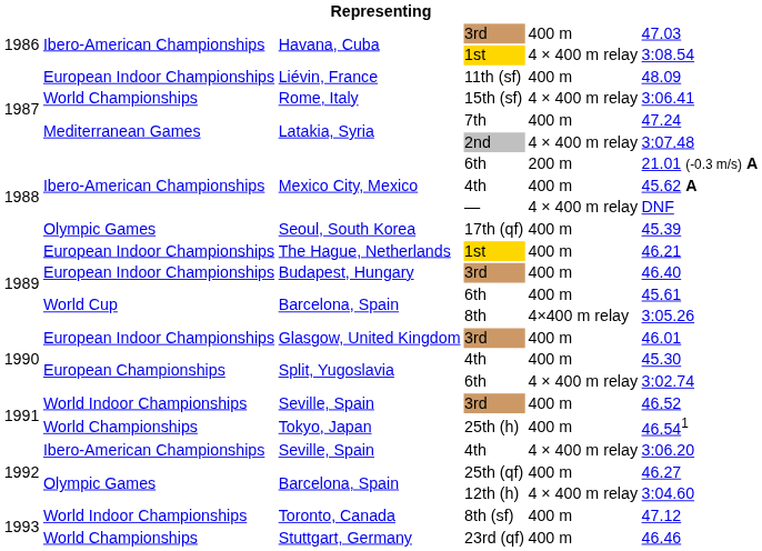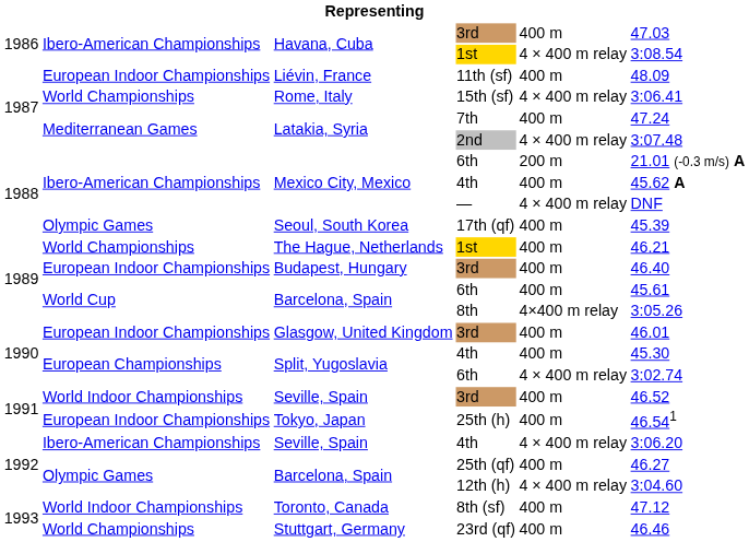 <table>
 <tr>
 <th colspan="6">Representing </th>
 </tr>
 <tr>
 <td rowspan=2>1986</td>
 <td rowspan=2><a href='#'>Ibero-American Championships</a></td>
 <td rowspan=2><a href='#'>Havana, Cuba</a></td>
 <td bgcolor="cc9966">3rd</td>
 <td>400 m</td>
 <td><a href='#'>47.03</a></td>
 </tr>
 <tr>
 <td bgcolor=gold>1st</td>
 <td>4 × 400 m relay</td>
 <td><a href='#'>3:08.54</a></td>
 </tr>
 <tr>
 <td rowspan=4>1987</td>
 <td><a href='#'>European Indoor Championships</a></td>
 <td><a href='#'>Liévin, France</a></td>
 <td>11th (sf)</td>
 <td>400 m</td>
 <td><a href='#'>48.09</a></td>
 </tr>
 <tr>
 <td><a href='#'>World Championships</a></td>
 <td><a href='#'>Rome, Italy</a></td>
 <td>15th (sf)</td>
 <td>4 × 400 m relay</td>
 <td><a href='#'>3:06.41</a></td>
 </tr>
 <tr>
 <td rowspan=2><a href='#'>Mediterranean Games</a></td>
 <td rowspan=2><a href='#'>Latakia, Syria</a></td>
 <td>7th</td>
 <td>400 m</td>
 <td><a href='#'>47.24</a></td>
 </tr>
 <tr>
 <td bgcolor=silver>2nd</td>
 <td>4 × 400 m relay</td>
 <td><a href='#'>3:07.48</a></td>
 </tr>
 <tr>
 <td rowspan=4>1988</td>
 <td rowspan=3><a href='#'>Ibero-American Championships</a></td>
 <td rowspan=3><a href='#'>Mexico City, Mexico</a></td>
 <td>6th</td>
 <td>200 m</td>
 <td><a href='#'>21.01</a> <small>(-0.3 m/s)</small> <strong>A</strong></td>
 </tr>
 <tr>
 <td>4th</td>
 <td>400 m</td>
 <td><a href='#'>45.62</a> <strong>A</strong></td>
 </tr>
 <tr>
 <td>—</td>
 <td>4 × 400 m relay</td>
 <td><a href='#'>DNF</a></td>
 </tr>
 <tr>
 <td><a href='#'>Olympic Games</a></td>
 <td><a href='#'>Seoul, South Korea</a></td>
 <td>17th (qf)</td>
 <td>400 m</td>
 <td><a href='#'>45.39</a></td>
 </tr>
 <tr>
 <td rowspan=4>1989</td>
-<td><a href='#'>European Indoor Championships</a></td>
+<td><a href='#'>World Championships</a></td>
 <td><a href='#'>The Hague, Netherlands</a></td>
 <td bgcolor="gold">1st</td>
 <td>400 m</td>
 <td><a href='#'>46.21</a></td>
 </tr>
 <tr>
 <td><a href='#'>European Indoor Championships</a></td>
 <td><a href='#'>Budapest, Hungary</a></td>
 <td bgcolor="cc9966">3rd</td>
 <td>400 m</td>
 <td><a href='#'>46.40</a></td>
 </tr>
 <tr>
 <td rowspan=2><a href='#'>World Cup</a></td>
 <td rowspan=2><a href='#'>Barcelona, Spain</a></td>
 <td>6th</td>
 <td>400 m</td>
 <td><a href='#'>45.61</a></td>
 </tr>
 <tr>
 <td>8th</td>
 <td>4×400 m relay</td>
 <td><a href='#'>3:05.26</a></td>
 </tr>
 <tr>
 <td rowspan=3>1990</td>
 <td><a href='#'>European Indoor Championships</a></td>
 <td><a href='#'>Glasgow, United Kingdom</a></td>
 <td bgcolor="cc9966">3rd</td>
 <td>400 m</td>
 <td><a href='#'>46.01</a></td>
 </tr>
 <tr>
 <td rowspan=2><a href='#'>European Championships</a></td>
 <td rowspan=2><a href='#'>Split, Yugoslavia</a></td>
 <td>4th</td>
 <td>400 m</td>
 <td><a href='#'>45.30</a></td>
 </tr>
 <tr>
 <td>6th</td>
 <td>4 × 400 m relay</td>
 <td><a href='#'>3:02.74</a></td>
 </tr>
 <tr>
 <td rowspan=2>1991</td>
 <td><a href='#'>World Indoor Championships</a></td>
 <td><a href='#'>Seville, Spain</a></td>
 <td bgcolor="cc9966">3rd</td>
 <td>400 m</td>
 <td><a href='#'>46.52</a></td>
 </tr>
 <tr>
-<td><a href='#'>World Championships</a></td>
+<td><a href='#'>European Indoor Championships</a></td>
 <td><a href='#'>Tokyo, Japan</a></td>
 <td>25th (h)</td>
 <td>400 m</td>
 <td><a href='#'>46.54</a><sup>1</sup></td>
 </tr>
 <tr>
 <td rowspan=3>1992</td>
 <td><a href='#'>Ibero-American Championships</a></td>
 <td><a href='#'>Seville, Spain</a></td>
 <td>4th</td>
 <td>4 × 400 m relay</td>
 <td><a href='#'>3:06.20</a></td>
 </tr>
 <tr>
 <td rowspan=2><a href='#'>Olympic Games</a></td>
 <td rowspan=2><a href='#'>Barcelona, Spain</a></td>
 <td>25th (qf)</td>
 <td>400 m</td>
 <td><a href='#'>46.27</a></td>
 </tr>
 <tr>
 <td>12th (h)</td>
 <td>4 × 400 m relay</td>
 <td><a href='#'>3:04.60</a></td>
 </tr>
 <tr>
 <td rowspan=2>1993</td>
 <td><a href='#'>World Indoor Championships</a></td>
 <td><a href='#'>Toronto, Canada</a></td>
 <td>8th (sf)</td>
 <td>400 m</td>
 <td><a href='#'>47.12</a></td>
 </tr>
 <tr>
 <td><a href='#'>World Championships</a></td>
 <td><a href='#'>Stuttgart, Germany</a></td>
 <td>23rd (qf)</td>
 <td>400 m</td>
 <td><a href='#'>46.46</a></td>
 </tr>
 </table>
